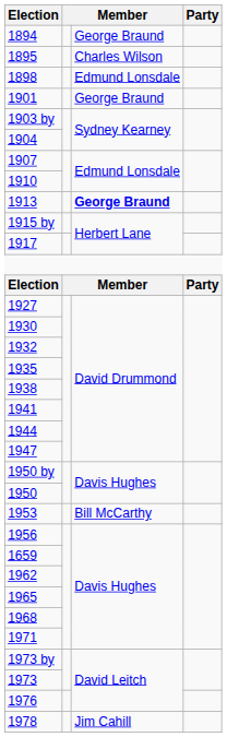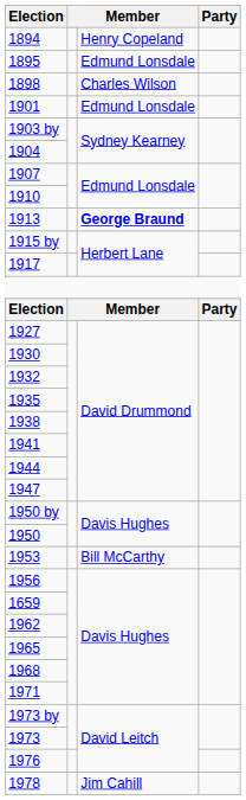 <table class="wikitable" style='border-style: none none none none;'>
 <tr>
 <th>Election</th>
 <th colspan="2">Member</th>
 <th>Party</th>
 </tr>
 <tr>
 <td><a href='#'>1894</a></td>
 <td> </td>
-<td><a href='#'>George Braund</a></td>
+<td><a href='#'>Henry Copeland</a></td>
 <td></td>
 </tr>
 <tr style="background: #f9f9f9">
 <td><a href='#'>1895</a></td>
 <td> </td>
-<td><a href='#'>Charles Wilson</a></td>
+<td><a href='#'>Edmund Lonsdale</a></td>
 <td></td>
 </tr>
 <tr style="background: #f9f9f9">
 <td><a href='#'>1898</a></td>
 <td> </td>
-<td><a href='#'>Edmund Lonsdale</a></td>
+<td><a href='#'>Charles Wilson</a></td>
 <td></td>
 </tr>
 <tr style="background: #f9f9f9">
 <td><a href='#'>1901</a></td>
 <td> </td>
-<td><a href='#'>George Braund</a></td>
+<td><a href='#'>Edmund Lonsdale</a></td>
 <td></td>
 </tr>
 <tr style="background: #f9f9f9">
 <td><a href='#'>1903 by</a></td>
 <td rowspan="2" > </td>
 <td rowspan="2"><a href='#'>Sydney Kearney</a></td>
 <td rowspan="2"></td>
 </tr>
 <tr style="background: #f9f9f9">
 <td><a href='#'>1904</a></td>
 </tr>
 <tr style="background: #f9f9f9">
 <td><a href='#'>1907</a></td>
 <td rowspan="2" > </td>
 <td rowspan="2"><a href='#'>Edmund Lonsdale</a></td>
 <td rowspan="2"></td>
 </tr>
 <tr style="background: #f9f9f9">
 <td><a href='#'>1910</a></td>
 </tr>
 <tr style="background: #f9f9f9">
 <td><a href='#'>1913</a></td>
 <td> </td>
 <td><strong><a href='#'>George Braund</a></strong></td>
 <td></td>
 </tr>
 <tr style="background: #f9f9f9">
 <td><a href='#'>1915 by</a></td>
 <td> </td>
 <td rowspan="2"><a href='#'>Herbert Lane</a></td>
 <td></td>
 </tr>
 <tr style="background: #f9f9f9">
 <td><a href='#'>1917</a></td>
 <td> </td>
 <td></td>
 </tr>
 <tr>
 <td colspan="4" style='border-style: none none none none;'> </td>
 </tr>
 <tr>
 <th>Election</th>
 <th colspan="2">Member</th>
 <th>Party</th>
 </tr>
 <tr style="background: #f9f9f9">
 <td><a href='#'>1927</a></td>
 <td rowspan="8" > </td>
 <td rowspan="8"><a href='#'>David Drummond</a></td>
 <td rowspan="8"></td>
 </tr>
 <tr style="background: #f9f9f9">
 <td><a href='#'>1930</a></td>
 </tr>
 <tr style="background: #f9f9f9">
 <td><a href='#'>1932</a></td>
 </tr>
 <tr style="background: #f9f9f9">
 <td><a href='#'>1935</a></td>
 </tr>
 <tr style="background: #f9f9f9">
 <td><a href='#'>1938</a></td>
 </tr>
 <tr style="background: #f9f9f9">
 <td><a href='#'>1941</a></td>
 </tr>
 <tr style="background: #f9f9f9">
 <td><a href='#'>1944</a></td>
 </tr>
 <tr style="background: #f9f9f9">
 <td><a href='#'>1947</a></td>
 </tr>
 <tr style="background: #f9f9f9">
 <td><a href='#'>1950 by</a></td>
 <td rowspan="2" > </td>
 <td rowspan="2"><a href='#'>Davis Hughes</a></td>
 <td rowspan="2"></td>
 </tr>
 <tr style="background: #f9f9f9">
 <td><a href='#'>1950</a></td>
 </tr>
 <tr style="background: #f9f9f9">
 <td><a href='#'>1953</a></td>
 <td> </td>
 <td><a href='#'>Bill McCarthy</a></td>
 <td></td>
 </tr>
 <tr style="background: #f9f9f9">
 <td><a href='#'>1956</a></td>
 <td rowspan="6" > </td>
 <td rowspan="6"><a href='#'>Davis Hughes</a></td>
 <td rowspan="6"></td>
 </tr>
 <tr style="background: #f9f9f9">
 <td><a href='#'>1659</a></td>
 </tr>
 <tr style="background: #f9f9f9">
 <td><a href='#'>1962</a></td>
 </tr>
 <tr style="background: #f9f9f9">
 <td><a href='#'>1965</a></td>
 </tr>
 <tr style="background: #f9f9f9">
 <td><a href='#'>1968</a></td>
 </tr>
 <tr style="background: #f9f9f9">
 <td><a href='#'>1971</a></td>
 </tr>
 <tr style="background: #f9f9f9">
 <td><a href='#'>1973 by</a></td>
 <td rowspan="2" > </td>
 <td rowspan="3"><a href='#'>David Leitch</a></td>
 <td rowspan="2"></td>
 </tr>
 <tr style="background: #f9f9f9">
 <td><a href='#'>1973</a></td>
 </tr>
 <tr style="background: #f9f9f9">
 <td><a href='#'>1976</a></td>
 <td> </td>
 <td></td>
 </tr>
 <tr style="background: #f9f9f9">
 <td><a href='#'>1978</a></td>
 <td> </td>
 <td><a href='#'>Jim Cahill</a></td>
 <td></td>
 </tr>
 </table>
